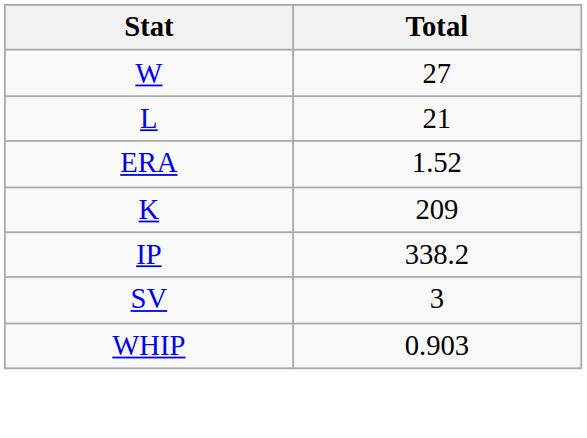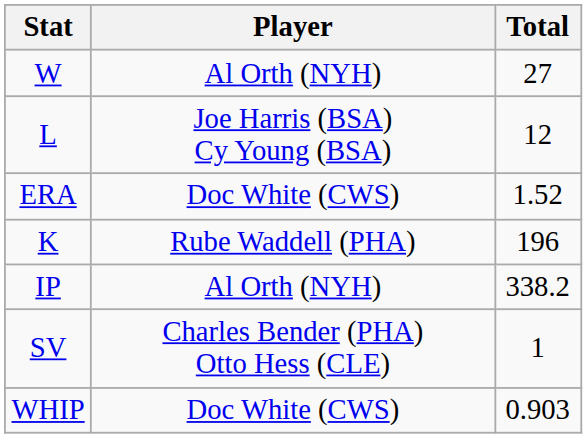 <table class="wikitable" style="text-align:center;">
 <tr>
 <th style="width:15%;">Stat</th>
+<th>Player</th>
 <th style="width:15%;">Total</th>
 </tr>
 <tr>
 <td><a href='#'>W</a></td>
+<td><a href='#'>Al Orth</a> (<a href='#'>NYH</a>)</td>
 <td>27</td>
 </tr>
 <tr>
 <td><a href='#'>L</a></td>
-<td>21</td>
+<td><a href='#'>Joe Harris</a> (<a href='#'>BSA</a>)<br><a href='#'>Cy Young</a> (<a href='#'>BSA</a>)</td>
+<td>12</td>
 </tr>
 <tr>
 <td><a href='#'>ERA</a></td>
+<td><a href='#'>Doc White</a> (<a href='#'>CWS</a>)</td>
 <td>1.52</td>
 </tr>
 <tr>
 <td><a href='#'>K</a></td>
-<td>209</td>
+<td><a href='#'>Rube Waddell</a> (<a href='#'>PHA</a>)</td>
+<td>196</td>
 </tr>
 <tr>
 <td><a href='#'>IP</a></td>
+<td><a href='#'>Al Orth</a> (<a href='#'>NYH</a>)</td>
 <td>338.2</td>
 </tr>
 <tr>
 <td><a href='#'>SV</a></td>
-<td>3</td>
+<td><a href='#'>Charles Bender</a> (<a href='#'>PHA</a>)<br><a href='#'>Otto Hess</a> (<a href='#'>CLE</a>)</td>
+<td>1</td>
 </tr>
 <tr>
 <td><a href='#'>WHIP</a></td>
+<td><a href='#'>Doc White</a> (<a href='#'>CWS</a>)</td>
 <td>0.903</td>
 </tr>
 </table>
